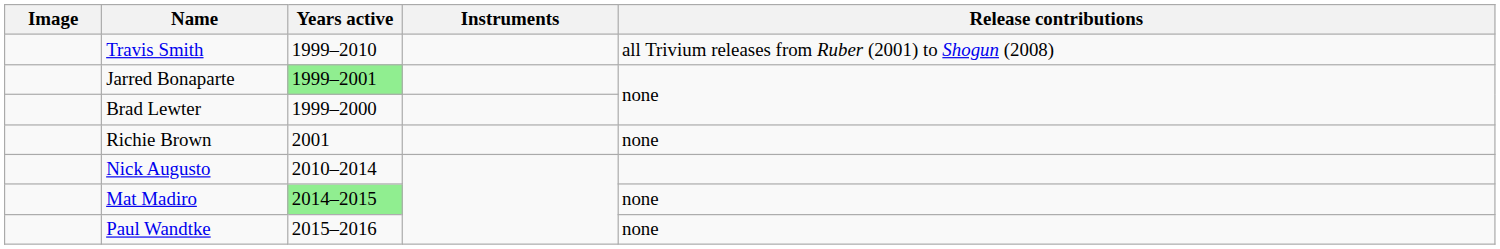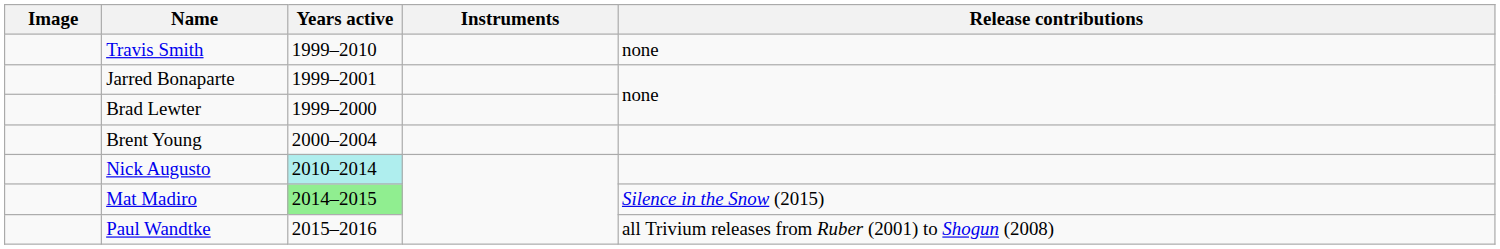 <table class="wikitable" border="1" width=100%>
 <tr>
 <th width="75">Image</th>
 <th width="150">Name</th>
 <th width="90">Years active</th>
 <th width="175">Instruments</th>
 <th>Release contributions</th>
 </tr>
 <tr>
 <td></td>
 <td><a href='#'>Travis Smith</a></td>
 <td>1999–2010</td>
 <td></td>
-<td>all Trivium releases from <em>Ruber</em>  (2001) to <em><a href='#'>Shogun</a></em> (2008)</td>
+<td>none</td>
 </tr>
 <tr>
 <td></td>
 <td>Jarred Bonaparte</td>
-<td style="background: lightgreen;">1999–2001</td>
+<td>1999–2001</td>
 <td></td>
 <td rowspan="2">none</td>
 </tr>
 <tr>
 <td></td>
 <td>Brad Lewter</td>
 <td>1999–2000</td>
 <td></td>
 </tr>
 <tr>
 <td></td>
-<td>Richie Brown</td>
-<td>2001</td>
+<td>Brent Young</td>
+<td>2000–2004 </td>
 <td></td>
-<td>none</td>
+<td></td>
 </tr>
 <tr>
 <td></td>
 <td><a href='#'>Nick Augusto</a></td>
-<td>2010–2014</td>
+<td style="background: paleturquoise;">2010–2014</td>
 <td rowspan="3"></td>
 <td></td>
 </tr>
 <tr>
 <td></td>
 <td><a href='#'>Mat Madiro</a></td>
 <td style="background: lightgreen;">2014–2015</td>
-<td>none</td>
+<td><em><a href='#'>Silence in the Snow</a></em> (2015)</td>
 </tr>
 <tr>
 <td></td>
 <td><a href='#'>Paul Wandtke</a></td>
 <td>2015–2016</td>
-<td>none</td>
+<td>all Trivium releases from <em>Ruber</em>  (2001) to <em><a href='#'>Shogun</a></em> (2008)</td>
 </tr>
 </table>
